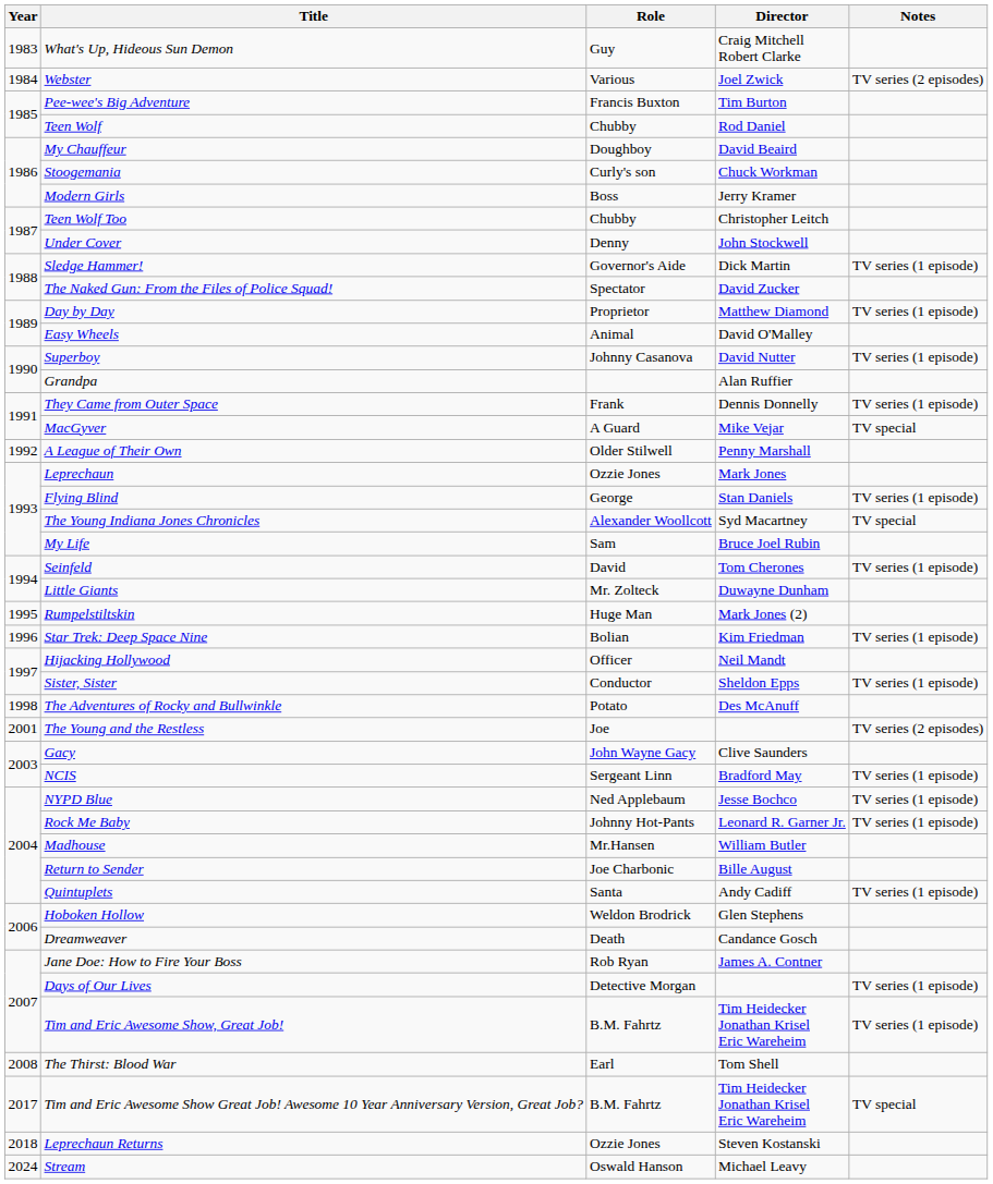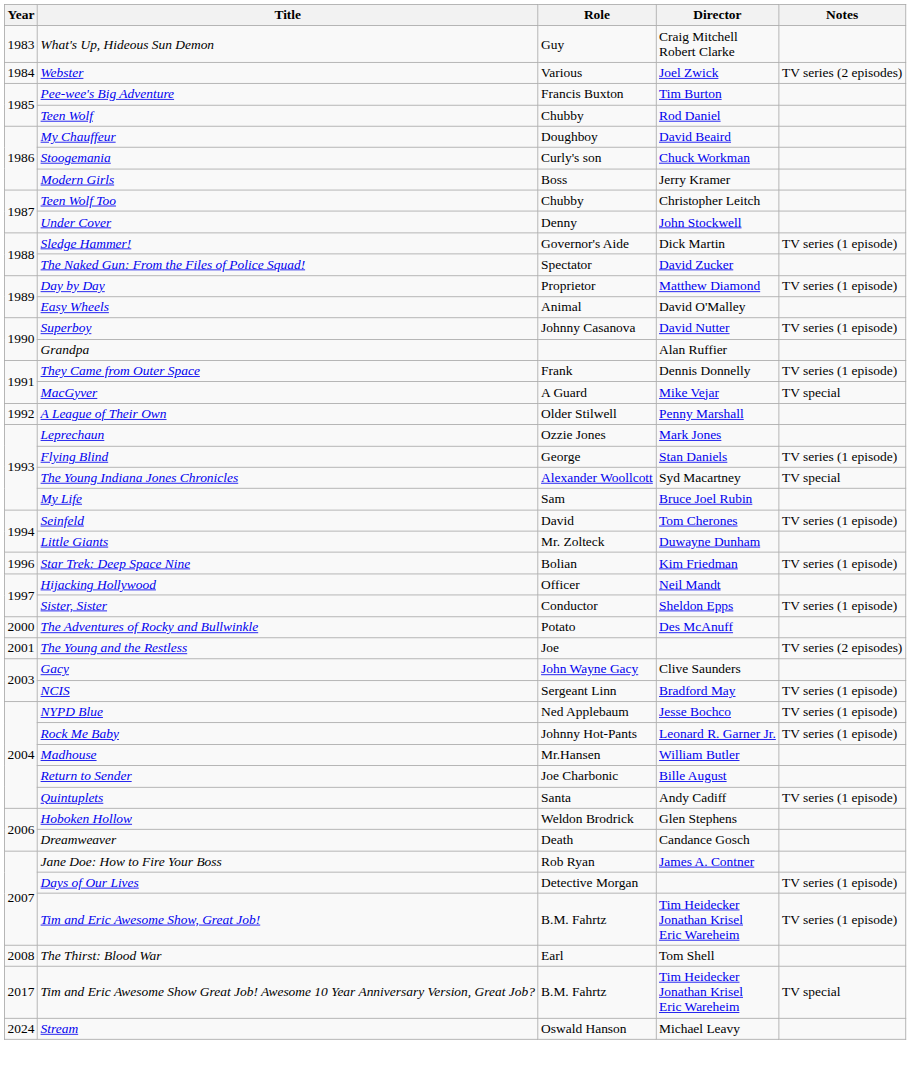 <table class="wikitable sortable">
 <tr>
 <th>Year</th>
 <th>Title</th>
 <th>Role</th>
 <th>Director</th>
 <th class="unsortable">Notes</th>
 </tr>
 <tr>
 <td>1983</td>
 <td><em>What's Up, Hideous Sun Demon</em></td>
 <td>Guy</td>
 <td>Craig Mitchell<br>Robert Clarke</td>
 <td></td>
 </tr>
 <tr>
 <td>1984</td>
 <td><em><a href='#'>Webster</a></em></td>
 <td>Various</td>
 <td><a href='#'>Joel Zwick</a></td>
 <td>TV series (2 episodes)</td>
 </tr>
 <tr>
 <td rowspan=2>1985</td>
 <td><em><a href='#'>Pee-wee's Big Adventure</a></em></td>
 <td>Francis Buxton</td>
 <td><a href='#'>Tim Burton</a></td>
 <td></td>
 </tr>
 <tr>
 <td><em><a href='#'>Teen Wolf</a></em></td>
 <td>Chubby</td>
 <td><a href='#'>Rod Daniel</a></td>
 <td></td>
 </tr>
 <tr>
 <td rowspan=3>1986</td>
 <td><em><a href='#'>My Chauffeur</a></em></td>
 <td>Doughboy</td>
 <td><a href='#'>David Beaird</a></td>
 <td></td>
 </tr>
 <tr>
 <td><em><a href='#'>Stoogemania</a></em></td>
 <td>Curly's son</td>
 <td><a href='#'>Chuck Workman</a></td>
 <td></td>
 </tr>
 <tr>
 <td><em><a href='#'>Modern Girls</a></em></td>
 <td>Boss</td>
 <td>Jerry Kramer</td>
 <td></td>
 </tr>
 <tr>
 <td rowspan=2>1987</td>
 <td><em><a href='#'>Teen Wolf Too</a></em></td>
 <td>Chubby</td>
 <td>Christopher Leitch</td>
 <td></td>
 </tr>
 <tr>
 <td><em><a href='#'>Under Cover</a></em></td>
 <td>Denny</td>
 <td><a href='#'>John Stockwell</a></td>
 <td></td>
 </tr>
 <tr>
 <td rowspan=2>1988</td>
 <td><em><a href='#'>Sledge Hammer!</a></em></td>
 <td>Governor's Aide</td>
 <td>Dick Martin</td>
 <td>TV series (1 episode)</td>
 </tr>
 <tr>
 <td><em><a href='#'>The Naked Gun: From the Files of Police Squad!</a></em></td>
 <td>Spectator</td>
 <td><a href='#'>David Zucker</a></td>
 <td></td>
 </tr>
 <tr>
 <td rowspan=2>1989</td>
 <td><em><a href='#'>Day by Day</a></em></td>
 <td>Proprietor</td>
 <td><a href='#'>Matthew Diamond</a></td>
 <td>TV series (1 episode)</td>
 </tr>
 <tr>
 <td><em><a href='#'>Easy Wheels</a></em></td>
 <td>Animal</td>
 <td>David O'Malley</td>
 <td></td>
 </tr>
 <tr>
 <td rowspan=2>1990</td>
 <td><em><a href='#'>Superboy</a></em></td>
 <td>Johnny Casanova</td>
 <td><a href='#'>David Nutter</a></td>
 <td>TV series (1 episode)</td>
 </tr>
 <tr>
 <td><em>Grandpa</em></td>
 <td></td>
 <td>Alan Ruffier</td>
 <td></td>
 </tr>
 <tr>
 <td rowspan=2>1991</td>
 <td><em><a href='#'>They Came from Outer Space</a></em></td>
 <td>Frank</td>
 <td>Dennis Donnelly</td>
 <td>TV series (1 episode)</td>
 </tr>
 <tr>
 <td><em><a href='#'>MacGyver</a></em></td>
 <td>A Guard</td>
 <td><a href='#'>Mike Vejar</a></td>
 <td>TV special</td>
 </tr>
 <tr>
 <td>1992</td>
 <td><em><a href='#'>A League of Their Own</a></em></td>
 <td>Older Stilwell</td>
 <td><a href='#'>Penny Marshall</a></td>
 <td></td>
 </tr>
 <tr>
 <td rowspan=4>1993</td>
 <td><em><a href='#'>Leprechaun</a></em></td>
 <td>Ozzie Jones</td>
 <td><a href='#'>Mark Jones</a></td>
 <td></td>
 </tr>
 <tr>
 <td><em><a href='#'>Flying Blind</a></em></td>
 <td>George</td>
 <td><a href='#'>Stan Daniels</a></td>
 <td>TV series (1 episode)</td>
 </tr>
 <tr>
 <td><em><a href='#'>The Young Indiana Jones Chronicles</a></em></td>
 <td><a href='#'>Alexander Woollcott</a></td>
 <td>Syd Macartney</td>
 <td>TV special</td>
 </tr>
 <tr>
 <td><em><a href='#'>My Life</a></em></td>
 <td>Sam</td>
 <td><a href='#'>Bruce Joel Rubin</a></td>
 <td></td>
 </tr>
 <tr>
 <td rowspan=2>1994</td>
 <td><em><a href='#'>Seinfeld</a></em></td>
 <td>David</td>
 <td><a href='#'>Tom Cherones</a></td>
 <td>TV series (1 episode)</td>
 </tr>
 <tr>
 <td><em><a href='#'>Little Giants</a></em></td>
 <td>Mr. Zolteck</td>
 <td><a href='#'>Duwayne Dunham</a></td>
 <td></td>
 </tr>
 <tr>
-<td rowspan=1>1995</td>
-<td><em><a href='#'>Rumpelstiltskin</a></em></td>
-<td>Huge Man</td>
-<td><a href='#'>Mark Jones</a> (2)</td>
-<td></td>
-</tr>
-<tr>
 <td rowspan=1>1996</td>
 <td><em><a href='#'>Star Trek: Deep Space Nine</a></em></td>
 <td>Bolian</td>
 <td><a href='#'>Kim Friedman</a></td>
 <td>TV series (1 episode)</td>
 </tr>
 <tr>
 <td rowspan=2>1997</td>
 <td><em><a href='#'>Hijacking Hollywood</a></em></td>
 <td>Officer</td>
 <td><a href='#'>Neil Mandt</a></td>
 <td></td>
 </tr>
 <tr>
 <td><em><a href='#'>Sister, Sister</a></em></td>
 <td>Conductor</td>
 <td><a href='#'>Sheldon Epps</a></td>
 <td>TV series (1 episode)</td>
 </tr>
 <tr>
-<td rowspan=1>1998</td>
+<td rowspan=1>2000</td>
 <td><em><a href='#'>The Adventures of Rocky and Bullwinkle</a></em></td>
 <td>Potato</td>
 <td><a href='#'>Des McAnuff</a></td>
 <td></td>
 </tr>
 <tr>
 <td rowspan=1>2001</td>
 <td><em><a href='#'>The Young and the Restless</a></em></td>
 <td>Joe</td>
 <td></td>
 <td>TV series (2 episodes)</td>
 </tr>
 <tr>
 <td rowspan=2>2003</td>
 <td><em><a href='#'>Gacy</a></em></td>
 <td><a href='#'>John Wayne Gacy</a></td>
 <td>Clive Saunders</td>
 <td></td>
 </tr>
 <tr>
 <td><em><a href='#'>NCIS</a></em></td>
 <td>Sergeant Linn</td>
 <td><a href='#'>Bradford May</a></td>
 <td>TV series (1 episode)</td>
 </tr>
 <tr>
 <td rowspan=5>2004</td>
 <td><em><a href='#'>NYPD Blue</a></em></td>
 <td>Ned Applebaum</td>
 <td><a href='#'>Jesse Bochco</a></td>
 <td>TV series (1 episode)</td>
 </tr>
 <tr>
 <td><em><a href='#'>Rock Me Baby</a></em></td>
 <td>Johnny Hot-Pants</td>
 <td><a href='#'>Leonard R. Garner Jr.</a></td>
 <td>TV series (1 episode)</td>
 </tr>
 <tr>
 <td><em><a href='#'>Madhouse</a></em></td>
 <td>Mr.Hansen</td>
 <td><a href='#'>William Butler</a></td>
 <td></td>
 </tr>
 <tr>
 <td><em><a href='#'>Return to Sender</a></em></td>
 <td>Joe Charbonic</td>
 <td><a href='#'>Bille August</a></td>
 <td></td>
 </tr>
 <tr>
 <td><em><a href='#'>Quintuplets</a></em></td>
 <td>Santa</td>
 <td>Andy Cadiff</td>
 <td>TV series (1 episode)</td>
 </tr>
 <tr>
 <td rowspan=2>2006</td>
 <td><em><a href='#'>Hoboken Hollow</a></em></td>
 <td>Weldon Brodrick</td>
 <td>Glen Stephens</td>
 <td></td>
 </tr>
 <tr>
 <td><em>Dreamweaver</em></td>
 <td>Death</td>
 <td>Candance Gosch</td>
 <td></td>
 </tr>
 <tr>
 <td rowspan=3>2007</td>
 <td><em>Jane Doe: How to Fire Your Boss</em></td>
 <td>Rob Ryan</td>
 <td><a href='#'>James A. Contner</a></td>
 <td></td>
 </tr>
 <tr>
 <td><em><a href='#'>Days of Our Lives</a></em></td>
 <td>Detective Morgan</td>
 <td></td>
 <td>TV series (1 episode)</td>
 </tr>
 <tr>
 <td><em><a href='#'>Tim and Eric Awesome Show, Great Job!</a></em></td>
 <td>B.M. Fahrtz</td>
 <td><a href='#'>Tim Heidecker</a><br><a href='#'>Jonathan Krisel</a><br><a href='#'>Eric Wareheim</a></td>
 <td>TV series (1 episode)</td>
 </tr>
 <tr>
 <td>2008</td>
 <td><em>The Thirst: Blood War</em></td>
 <td>Earl</td>
 <td>Tom Shell</td>
 <td></td>
 </tr>
 <tr>
 <td>2017</td>
 <td><em>Tim and Eric Awesome Show Great Job! Awesome 10 Year Anniversary Version, Great Job?</em></td>
 <td>B.M. Fahrtz</td>
 <td><a href='#'>Tim Heidecker</a><br><a href='#'>Jonathan Krisel</a><br><a href='#'>Eric Wareheim</a></td>
 <td>TV special</td>
 </tr>
 <tr>
-<td>2018</td>
-<td><em><a href='#'>Leprechaun Returns</a></em></td>
-<td>Ozzie Jones</td>
-<td>Steven Kostanski</td>
-<td></td>
-</tr>
-<tr>
 <td>2024</td>
 <td><em><a href='#'>Stream</a></em></td>
 <td>Oswald Hanson</td>
 <td>Michael Leavy</td>
 <td></td>
 </tr>
 </table>
